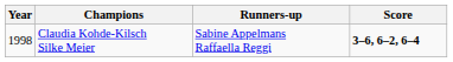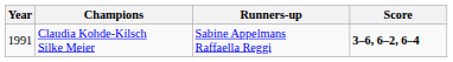 <table class="wikitable">
 <tr>
 <th>Year</th>
 <th width="200">Champions</th>
 <th width="200">Runners-up</th>
 <th width="120">Score</th>
 </tr>
 <tr>
-<td>1998</td>
+<td>1991</td>
 <td> <a href='#'>Claudia Kohde-Kilsch</a> <br>  <a href='#'>Silke Meier</a></td>
 <td> <a href='#'>Sabine Appelmans</a> <br>  <a href='#'>Raffaella Reggi</a></td>
 <td><strong>3–6, 6–2, 6–4</strong></td>
 </tr>
 </table>
